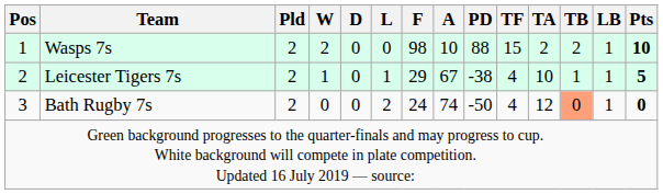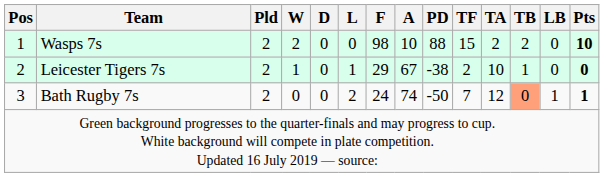 <table class="wikitable" style="text-align: center;">
 <tr>
 <th width="20">Pos</th>
 <th width="200">Team</th>
 <th width="20">Pld</th>
 <th width="20">W</th>
 <th width="20">D</th>
 <th width="20">L</th>
 <th width="20">F</th>
 <th width="20">A</th>
 <th width="20">PD</th>
 <th width="20">TF</th>
 <th width="20">TA</th>
 <th width="20">TB</th>
 <th width="20">LB</th>
 <th width="20">Pts</th>
 </tr>
 <tr bgcolor=#d8ffeb>
 <td>1</td>
 <td align=left>Wasps 7s</td>
 <td>2</td>
 <td>2</td>
 <td>0</td>
 <td>0</td>
 <td>98</td>
 <td>10</td>
 <td>88</td>
 <td>15</td>
 <td>2</td>
 <td>2</td>
-<td>1</td>
+<td>0</td>
 <td><strong>10</strong></td>
 </tr>
 <tr bgcolor=#d8ffeb>
 <td>2</td>
 <td align=left>Leicester Tigers 7s</td>
 <td>2</td>
 <td>1</td>
 <td>0</td>
 <td>1</td>
 <td>29</td>
 <td>67</td>
 <td>-38</td>
-<td>4</td>
+<td>2</td>
 <td>10</td>
 <td>1</td>
-<td>1</td>
-<td><strong>5</strong></td>
+<td>0</td>
+<td><strong>0</strong></td>
 </tr>
 <tr>
 <td>3</td>
 <td align=left>Bath Rugby 7s</td>
 <td>2</td>
 <td>0</td>
 <td>0</td>
 <td>2</td>
 <td>24</td>
 <td>74</td>
 <td>-50</td>
-<td>4</td>
+<td>7</td>
 <td>12</td>
 <td style="background: lightsalmon;">0</td>
 <td>1</td>
-<td><strong>0</strong></td>
+<td><strong>1</strong></td>
 </tr>
 <tr align=center>
 <td colspan="13" style="border:0px"><small>Green background progresses to the quarter-finals and may progress to cup.<br>White background will compete in plate competition.<br>Updated 16 July 2019 — source: </small></td>
 </tr>
 </table>
